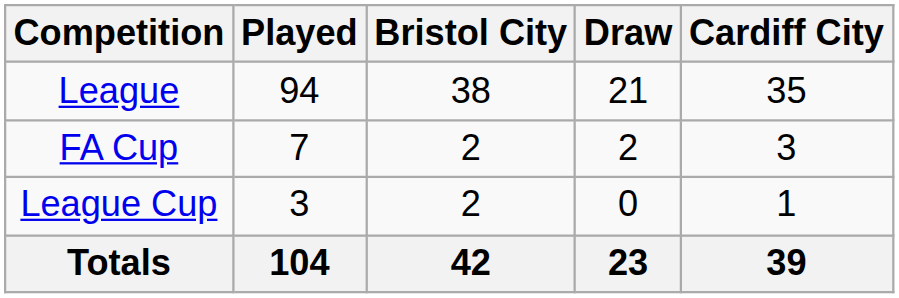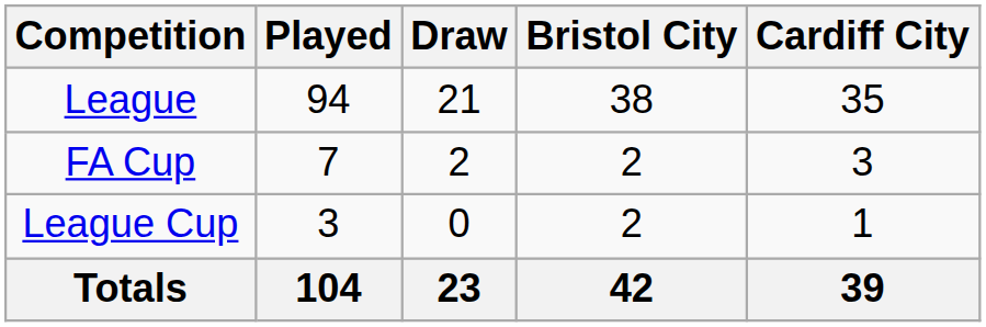 <table class="wikitable" style="text-align:center">
 <tr>
 <th>Competition</th>
 <th>Played</th>
+<th>Draw</th>
 <th>Bristol City</th>
-<th>Draw</th>
 <th>Cardiff City</th>
 </tr>
 <tr>
 <td><a href='#'>League</a></td>
 <td>94</td>
+<td>21</td>
 <td>38</td>
-<td>21</td>
 <td>35</td>
 </tr>
 <tr>
 <td><a href='#'>FA Cup</a></td>
 <td>7</td>
 <td>2</td>
 <td>2</td>
 <td>3</td>
 </tr>
 <tr>
 <td><a href='#'>League Cup</a></td>
 <td>3</td>
+<td>0</td>
 <td>2</td>
-<td>0</td>
 <td>1</td>
 </tr>
 <tr class="sortbottom">
 <th>Totals</th>
 <th>104</th>
+<th>23</th>
 <th>42</th>
-<th>23</th>
 <th>39</th>
 </tr>
 </table>
